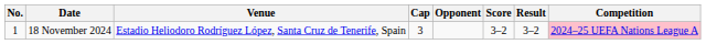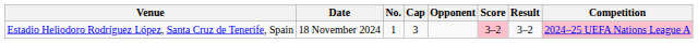 <table class="wikitable">
 <tr>
+<th scope="col">Venue</th>
+<th scope="col">Date</th>
 <th scope="col">No.</th>
-<th scope="col">Date</th>
-<th scope="col">Venue</th>
 <th scope="col">Cap</th>
 <th scope="col">Opponent</th>
 <th scope="col">Score</th>
 <th scope="col">Result</th>
 <th scope="col">Competition</th>
 </tr>
 <tr>
+<td><a href='#'>Estadio Heliodoro Rodríguez López</a>, <a href='#'>Santa Cruz de Tenerife</a>, Spain</td>
+<td>18 November 2024</td>
 <td align="center">1</td>
-<td>18 November 2024</td>
-<td><a href='#'>Estadio Heliodoro Rodríguez López</a>, <a href='#'>Santa Cruz de Tenerife</a>, Spain</td>
 <td align="center">3</td>
 <td></td>
-<td align="center">3–2</td>
+<td align="center" style="background: pink;">3–2</td>
 <td align="center">3–2</td>
 <td style="background: pink;"><a href='#'>2024–25 UEFA Nations League A</a></td>
 </tr>
 </table>
